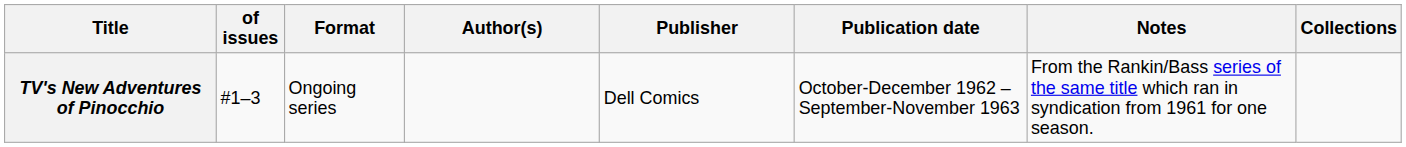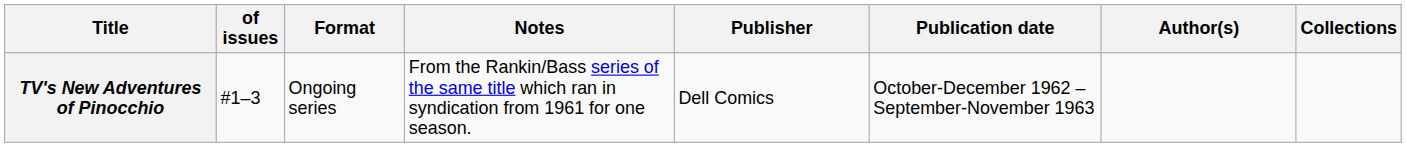 <table class="wikitable">
 <tr>
 <th>Title</th>
 <th style="width:40pt"> of issues</th>
 <th style="width:75pt">Format</th>
-<th style="width:125pt">Author(s)</th>
+<th style="width:175pt">Notes</th>
 <th style="width:125pt">Publisher</th>
 <th style="width:150pt">Publication date</th>
-<th style="width:175pt">Notes</th>
+<th style="width:125pt">Author(s)</th>
 <th>Collections</th>
 </tr>
 <tr>
 <th><em>TV's New Adventures of Pinocchio</em></th>
 <td>#1–3</td>
 <td>Ongoing series</td>
-<td></td>
+<td>From the Rankin/Bass <a href='#'>series of the same title</a> which ran in syndication from 1961 for one season.</td>
 <td>Dell Comics</td>
 <td>October-December 1962 – September-November 1963</td>
-<td>From the Rankin/Bass <a href='#'>series of the same title</a> which ran in syndication from 1961 for one season.</td>
+<td></td>
 <td></td>
 </tr>
 </table>
